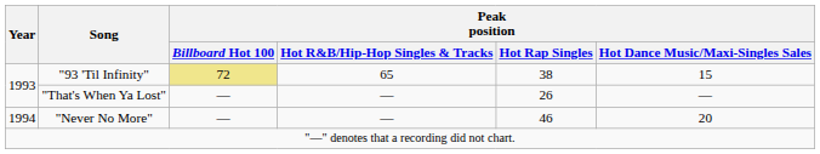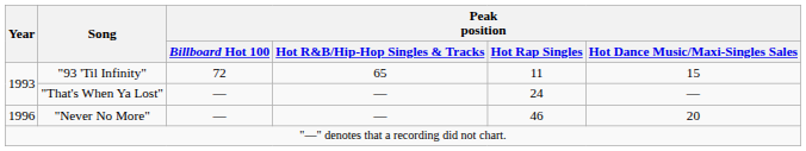 <table class="wikitable" style="text-align:center;">
 <tr>
 <th rowspan="2">Year</th>
 <th rowspan="2">Song</th>
 <th colspan="4">Peak<br>position</th>
 </tr>
 <tr>
 <th><a href='#'><em>Billboard</em> Hot 100</a></th>
 <th><a href='#'>Hot R&B/Hip-Hop Singles & Tracks</a></th>
 <th><a href='#'>Hot Rap Singles</a></th>
 <th><a href='#'>Hot Dance Music/Maxi-Singles Sales</a></th>
 </tr>
 <tr>
 <td rowspan="2">1993</td>
 <td>"93 'Til Infinity"</td>
-<td style="background: khaki;">72</td>
+<td>72</td>
 <td>65</td>
-<td>38</td>
+<td>11</td>
 <td>15</td>
 </tr>
 <tr>
 <td>"That's When Ya Lost"</td>
 <td>—</td>
 <td>—</td>
-<td>26</td>
+<td>24</td>
 <td>—</td>
 </tr>
 <tr>
-<td>1994</td>
+<td>1996</td>
 <td>"Never No More"</td>
 <td>—</td>
 <td>—</td>
 <td>46</td>
 <td>20</td>
 </tr>
 <tr>
 <td colspan="14" style="font-size:90%">"—" denotes that a recording did not chart.</td>
 </tr>
 </table>
